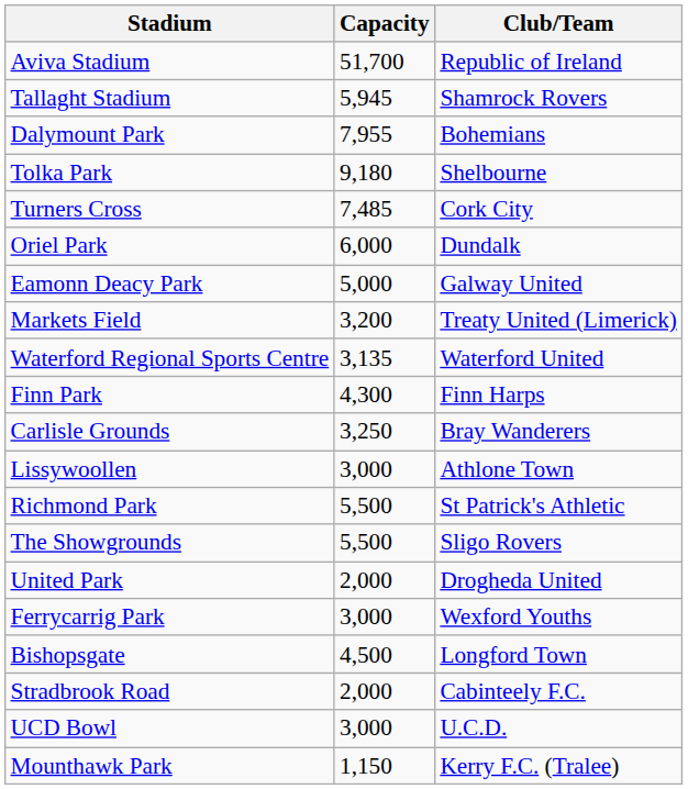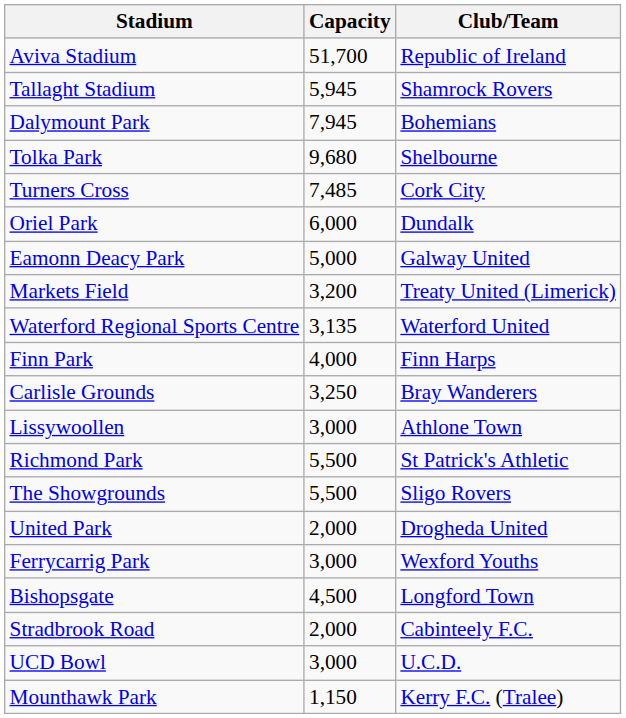 <table class="wikitable">
 <tr>
 <th>Stadium</th>
 <th>Capacity</th>
 <th>Club/Team</th>
 </tr>
 <tr>
 <td><a href='#'>Aviva Stadium</a></td>
 <td>51,700</td>
 <td><a href='#'>Republic of Ireland</a></td>
 </tr>
 <tr>
 <td><a href='#'>Tallaght Stadium</a></td>
 <td>5,945</td>
 <td><a href='#'>Shamrock Rovers</a></td>
 </tr>
 <tr>
 <td><a href='#'>Dalymount Park</a></td>
-<td>7,955</td>
+<td>7,945</td>
 <td><a href='#'>Bohemians</a></td>
 </tr>
 <tr>
 <td><a href='#'>Tolka Park</a></td>
-<td>9,180</td>
+<td>9,680</td>
 <td><a href='#'>Shelbourne</a></td>
 </tr>
 <tr>
 <td><a href='#'>Turners Cross</a></td>
 <td>7,485</td>
 <td><a href='#'>Cork City</a></td>
 </tr>
 <tr>
 <td><a href='#'>Oriel Park</a></td>
 <td>6,000</td>
 <td><a href='#'>Dundalk</a></td>
 </tr>
 <tr>
 <td><a href='#'>Eamonn Deacy Park</a></td>
 <td>5,000</td>
 <td><a href='#'>Galway United</a></td>
 </tr>
 <tr>
 <td><a href='#'>Markets Field</a></td>
 <td>3,200</td>
 <td><a href='#'>Treaty United (Limerick)</a></td>
 </tr>
 <tr>
 <td><a href='#'>Waterford Regional Sports Centre</a></td>
 <td>3,135</td>
 <td><a href='#'>Waterford United</a></td>
 </tr>
 <tr>
 <td><a href='#'>Finn Park</a></td>
-<td>4,300</td>
+<td>4,000</td>
 <td><a href='#'>Finn Harps</a></td>
 </tr>
 <tr>
 <td><a href='#'>Carlisle Grounds</a></td>
 <td>3,250</td>
 <td><a href='#'>Bray Wanderers</a></td>
 </tr>
 <tr>
 <td><a href='#'>Lissywoollen</a></td>
 <td>3,000</td>
 <td><a href='#'>Athlone Town</a></td>
 </tr>
 <tr>
 <td><a href='#'>Richmond Park</a></td>
 <td>5,500</td>
 <td><a href='#'>St Patrick's Athletic</a></td>
 </tr>
 <tr>
 <td><a href='#'>The Showgrounds</a></td>
 <td>5,500</td>
 <td><a href='#'>Sligo Rovers</a></td>
 </tr>
 <tr>
 <td><a href='#'>United Park</a></td>
 <td>2,000</td>
 <td><a href='#'>Drogheda United</a></td>
 </tr>
 <tr>
 <td><a href='#'>Ferrycarrig Park</a></td>
 <td>3,000</td>
 <td><a href='#'>Wexford Youths</a></td>
 </tr>
 <tr>
 <td><a href='#'>Bishopsgate</a></td>
 <td>4,500</td>
 <td><a href='#'>Longford Town</a></td>
 </tr>
 <tr>
 <td><a href='#'>Stradbrook Road</a></td>
 <td>2,000</td>
 <td><a href='#'>Cabinteely F.C.</a></td>
 </tr>
 <tr>
 <td><a href='#'>UCD Bowl</a></td>
 <td>3,000</td>
 <td><a href='#'>U.C.D.</a></td>
 </tr>
 <tr>
 <td><a href='#'>Mounthawk Park</a></td>
 <td>1,150</td>
 <td><a href='#'>Kerry F.C.</a> (<a href='#'>Tralee</a>)</td>
 </tr>
 <tr>
 </tr>
 </table>
